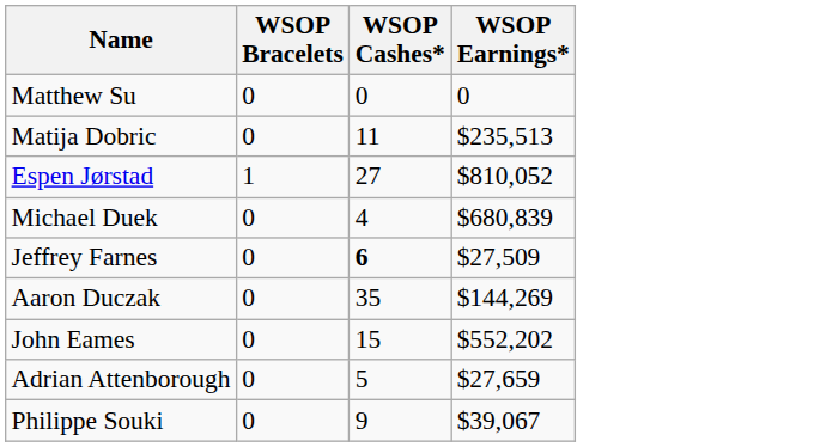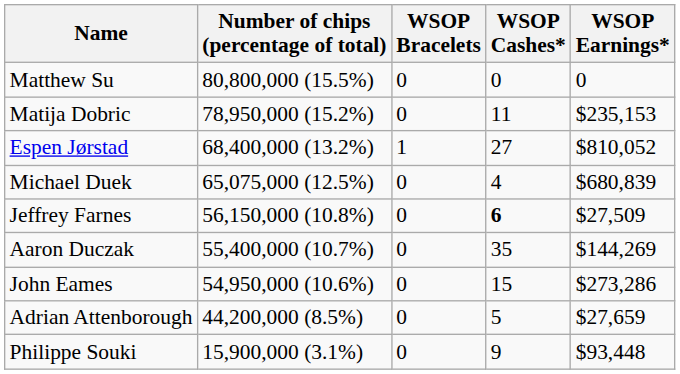 <table class="wikitable sortable">
 <tr>
 <th>Name</th>
+<th>Number of chips<br>(percentage of total)</th>
 <th>WSOP<br>Bracelets</th>
 <th>WSOP<br>Cashes*</th>
 <th>WSOP<br>Earnings*</th>
 </tr>
 <tr 519,825,000>
 <td> Matthew Su</td>
+<td>80,800,000 (15.5%)</td>
 <td>0</td>
 <td>0</td>
 <td>0</td>
 </tr>
 <tr>
 <td> Matija Dobric</td>
+<td>78,950,000 (15.2%)</td>
 <td>0</td>
 <td>11</td>
-<td>$235,513</td>
+<td>$235,153</td>
 </tr>
 <tr>
 <td> <a href='#'>Espen Jørstad</a></td>
+<td>68,400,000 (13.2%)</td>
 <td>1</td>
 <td>27</td>
 <td>$810,052</td>
 </tr>
 <tr>
 <td> Michael Duek</td>
+<td>65,075,000 (12.5%)</td>
 <td>0</td>
 <td>4</td>
 <td>$680,839</td>
 </tr>
 <tr>
 <td> Jeffrey Farnes</td>
+<td>56,150,000 (10.8%)</td>
 <td>0</td>
 <td><strong>6</strong></td>
 <td>$27,509</td>
 </tr>
 <tr>
 <td> Aaron Duczak</td>
+<td>55,400,000 (10.7%)</td>
 <td>0</td>
 <td>35</td>
 <td>$144,269</td>
 </tr>
 <tr>
 <td> John Eames</td>
+<td>54,950,000 (10.6%)</td>
 <td>0</td>
 <td>15</td>
-<td>$552,202</td>
+<td>$273,286</td>
 </tr>
 <tr>
 <td> Adrian Attenborough</td>
+<td>44,200,000 (8.5%)</td>
 <td>0</td>
 <td>5</td>
 <td>$27,659</td>
 </tr>
 <tr>
 <td> Philippe Souki</td>
+<td>15,900,000 (3.1%)</td>
 <td>0</td>
 <td>9</td>
-<td>$39,067</td>
+<td>$93,448</td>
 </tr>
 </table>
